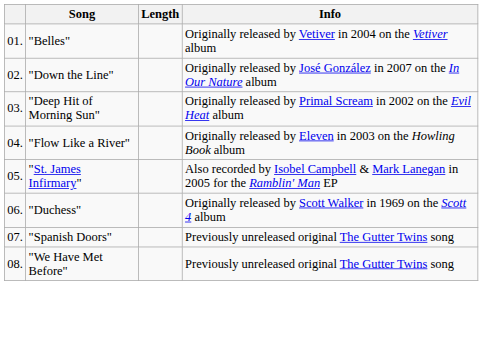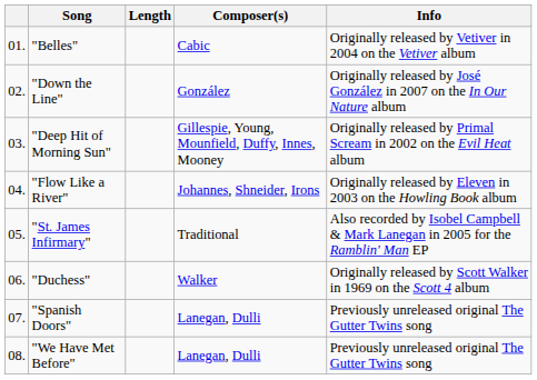 <table class="wikitable">
 <tr>
 <th></th>
 <th>Song</th>
 <th>Length</th>
+<th>Composer(s)</th>
 <th>Info</th>
 </tr>
 <tr>
 <td>01.</td>
 <td>"Belles"</td>
 <td></td>
+<td><a href='#'>Cabic</a></td>
 <td>Originally released by <a href='#'>Vetiver</a> in 2004 on the <em><a href='#'>Vetiver</a></em> album</td>
 </tr>
 <tr>
 <td>02.</td>
 <td>"Down the Line"</td>
 <td></td>
+<td><a href='#'>González</a></td>
 <td>Originally released by <a href='#'>José González</a> in 2007 on the <em><a href='#'>In Our Nature</a></em> album</td>
 </tr>
 <tr>
 <td>03.</td>
 <td>"Deep Hit of Morning Sun"</td>
 <td></td>
+<td><a href='#'>Gillespie</a>, Young, <a href='#'>Mounfield</a>, <a href='#'>Duffy</a>, <a href='#'>Innes</a>, Mooney</td>
 <td>Originally released by <a href='#'>Primal Scream</a> in 2002 on the <em><a href='#'>Evil Heat</a></em> album</td>
 </tr>
 <tr>
 <td>04.</td>
 <td>"Flow Like a River"</td>
 <td></td>
+<td><a href='#'>Johannes</a>, <a href='#'>Shneider</a>, <a href='#'>Irons</a></td>
 <td>Originally released by <a href='#'>Eleven</a> in 2003 on the <em>Howling Book</em> album</td>
 </tr>
 <tr>
 <td>05.</td>
 <td>"<a href='#'>St. James Infirmary</a>"</td>
 <td></td>
+<td>Traditional</td>
 <td>Also recorded by <a href='#'>Isobel Campbell</a> & <a href='#'>Mark Lanegan</a> in 2005 for the <em><a href='#'>Ramblin' Man</a></em> EP</td>
 </tr>
 <tr>
 <td>06.</td>
 <td>"Duchess"</td>
 <td></td>
+<td><a href='#'>Walker</a></td>
 <td>Originally released by <a href='#'>Scott Walker</a> in 1969 on the <em><a href='#'>Scott 4</a></em> album</td>
 </tr>
 <tr>
 <td>07.</td>
 <td>"Spanish Doors"</td>
 <td></td>
+<td><a href='#'>Lanegan</a>, <a href='#'>Dulli</a></td>
 <td>Previously unreleased original <a href='#'>The Gutter Twins</a> song</td>
 </tr>
 <tr>
 <td>08.</td>
 <td>"We Have Met Before"</td>
 <td></td>
+<td><a href='#'>Lanegan</a>, <a href='#'>Dulli</a></td>
 <td>Previously unreleased original <a href='#'>The Gutter Twins</a> song</td>
 </tr>
 </table>
